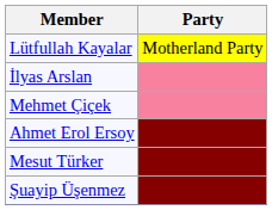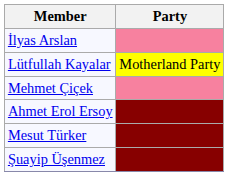 <table class=wikitable style="border:1px solid #8888aa; background-color:#f7f8ff; padding:0px; font-size:90%;">
 <tr>
 <th>Member</th>
 <th>Party</th>
 </tr>
 <tr>
+<td><a href='#'>İlyas Arslan</a></td>
+<td style="background: #F7819F"></td>
+</tr>
+<tr>
 <td><a href='#'>Lütfullah Kayalar</a></td>
 <td style="background: #ffff00">Motherland Party</td>
-</tr>
-<tr>
-<td><a href='#'>İlyas Arslan</a></td>
-<td style="background: #F7819F"></td>
 </tr>
 <tr>
 <td><a href='#'>Mehmet Çiçek</a></td>
 <td style="background: #F7819F"></td>
 </tr>
 <tr>
 <td><a href='#'>Ahmet Erol Ersoy</a></td>
 <td style="background: #870000"></td>
 </tr>
 <tr>
 <td><a href='#'>Mesut Türker</a></td>
 <td style="background: #870000"></td>
 </tr>
 <tr>
 <td><a href='#'>Şuayip Üşenmez</a></td>
 <td style="background: #870000"></td>
 </tr>
 <tr>
 </tr>
 </table>
